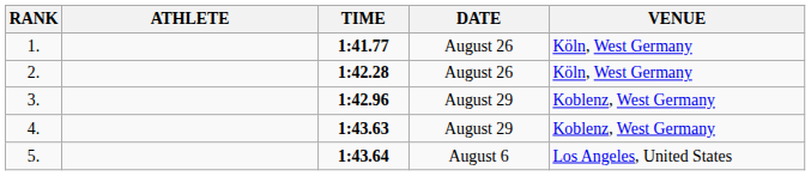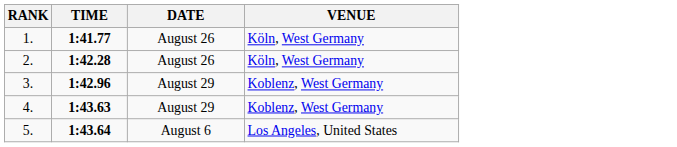 <table class="wikitable" style="border-collapse: collapse; font-size: 90%;">
 <tr>
 <th>RANK</th>
-<th align="center" style="width: 15em">ATHLETE</th>
 <th align="center" style="width: 5em">TIME</th>
 <th align="center" style="width: 8em">DATE</th>
 <th align="center" style="width: 15em">VENUE</th>
 </tr>
 <tr>
 <td align="center">1.</td>
-<td></td>
 <td align="center"><strong>1:41.77</strong></td>
 <td align="center">August 26</td>
 <td><a href='#'>Köln</a>, <a href='#'>West Germany</a></td>
 </tr>
 <tr>
 <td align="center">2.</td>
-<td></td>
 <td align="center"><strong>1:42.28</strong></td>
 <td align="center">August 26</td>
 <td><a href='#'>Köln</a>, <a href='#'>West Germany</a></td>
 </tr>
 <tr>
 <td align="center">3.</td>
-<td></td>
 <td align="center"><strong>1:42.96</strong></td>
 <td align="center">August 29</td>
 <td><a href='#'>Koblenz</a>, <a href='#'>West Germany</a></td>
 </tr>
 <tr>
 <td align="center">4.</td>
-<td></td>
 <td align="center"><strong>1:43.63</strong></td>
 <td align="center">August 29</td>
 <td><a href='#'>Koblenz</a>, <a href='#'>West Germany</a></td>
 </tr>
 <tr>
 <td align="center">5.</td>
-<td></td>
 <td align="center"><strong>1:43.64</strong></td>
 <td align="center">August 6</td>
 <td><a href='#'>Los Angeles</a>, United States</td>
 </tr>
 </table>
